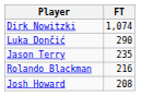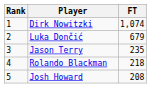 <table class="wikitable">
 <tr>
+<th scope="col">Rank</th>
 <th scope="col" width="140px">Player</th>
 <th scope="col">FT</th>
 </tr>
 <tr>
+<td>1</td>
 <td><a href='#'>Dirk Nowitzki</a></td>
 <td align="right">1,074</td>
 </tr>
 <tr>
+<td>2</td>
 <td><a href='#'>Luka Dončić</a></td>
-<td align="right">290</td>
+<td align="right">679</td>
 </tr>
 <tr>
+<td>3</td>
 <td><a href='#'>Jason Terry</a></td>
 <td align="right">235</td>
 </tr>
 <tr>
+<td>4</td>
 <td><a href='#'>Rolando Blackman</a></td>
-<td align="right">216</td>
+<td align="right">218</td>
 </tr>
 <tr>
+<td>5</td>
 <td><a href='#'>Josh Howard</a></td>
 <td align="right">208</td>
 </tr>
 </table>
